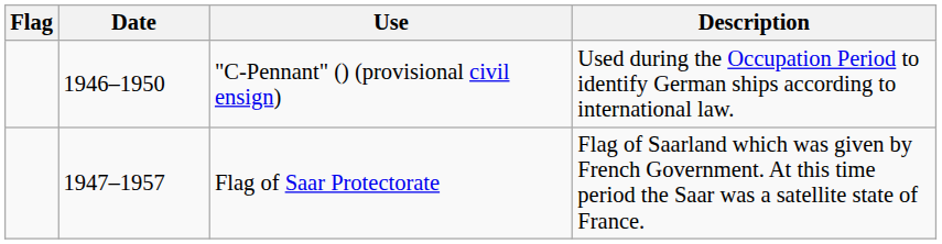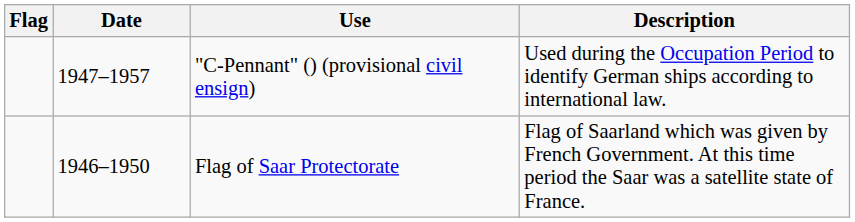 <table class="wikitable">
 <tr>
 <th>Flag</th>
 <th style="width:100px">Date</th>
 <th style="width:250px">Use</th>
 <th style="width:250px">Description</th>
 </tr>
 <tr>
 <td></td>
-<td>1946–1950</td>
+<td>1947–1957</td>
 <td>"C-Pennant" () (provisional <a href='#'>civil ensign</a>)</td>
 <td>Used during the <a href='#'>Occupation Period</a> to identify German ships according to international law.</td>
 </tr>
 <tr>
 <td></td>
-<td>1947–1957</td>
+<td>1946–1950</td>
 <td>Flag of <a href='#'>Saar Protectorate</a></td>
 <td>Flag of Saarland which was given by French Government. At this time period the Saar was a satellite state of France.</td>
 </tr>
 </table>
